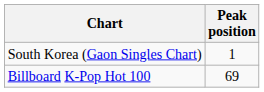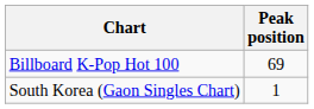 <table class="wikitable sortable">
 <tr>
 <th>Chart</th>
 <th>Peak<br>position</th>
 </tr>
 <tr>
+<td><a href='#'>Billboard</a> <a href='#'>K-Pop Hot 100</a></td>
+<td align="center">69</td>
+</tr>
+<tr>
 <td>South Korea (<a href='#'>Gaon Singles Chart</a>) <br></td>
 <td align="center">1</td>
 </tr>
-<tr>
-<td><a href='#'>Billboard</a> <a href='#'>K-Pop Hot 100</a></td>
-<td align="center">69</td>
-</tr>
 </table>
